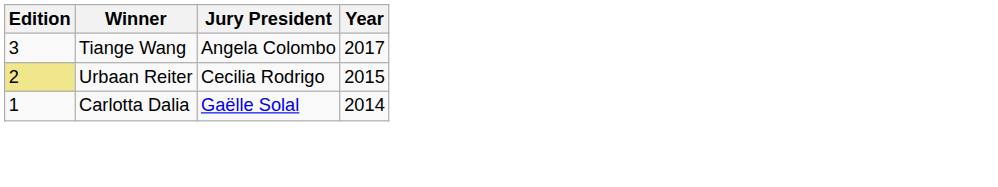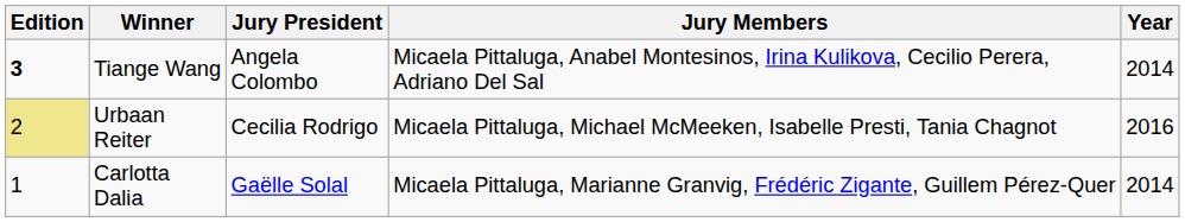 <table class="wikitable sortable">
 <tr>
 <th class="sortable">Edition</th>
 <th>Winner</th>
 <th>Jury President</th>
+<th>Jury Members</th>
 <th>Year</th>
 </tr>
 <tr>
-<td>3</td>
+<td><strong>3</strong></td>
 <td> Tiange Wang</td>
 <td> Angela Colombo</td>
-<td>2017</td>
+<td> Micaela Pittaluga,  Anabel Montesinos,  <a href='#'>Irina Kulikova</a>,  Cecilio Perera,  Adriano Del Sal</td>
+<td>2014</td>
 </tr>
 <tr>
 <td style="background: khaki;">2</td>
 <td> Urbaan Reiter</td>
 <td> Cecilia Rodrigo</td>
-<td>2015</td>
+<td> Micaela Pittaluga,  Michael McMeeken,  Isabelle Presti,  Tania Chagnot</td>
+<td>2016</td>
 </tr>
 <tr>
 <td>1</td>
 <td> Carlotta Dalia</td>
 <td> <a href='#'>Gaëlle Solal</a></td>
+<td> Micaela Pittaluga,  Marianne Granvig,  <a href='#'>Frédéric Zigante</a>,  Guillem Pérez-Quer</td>
 <td>2014</td>
 </tr>
 </table>
